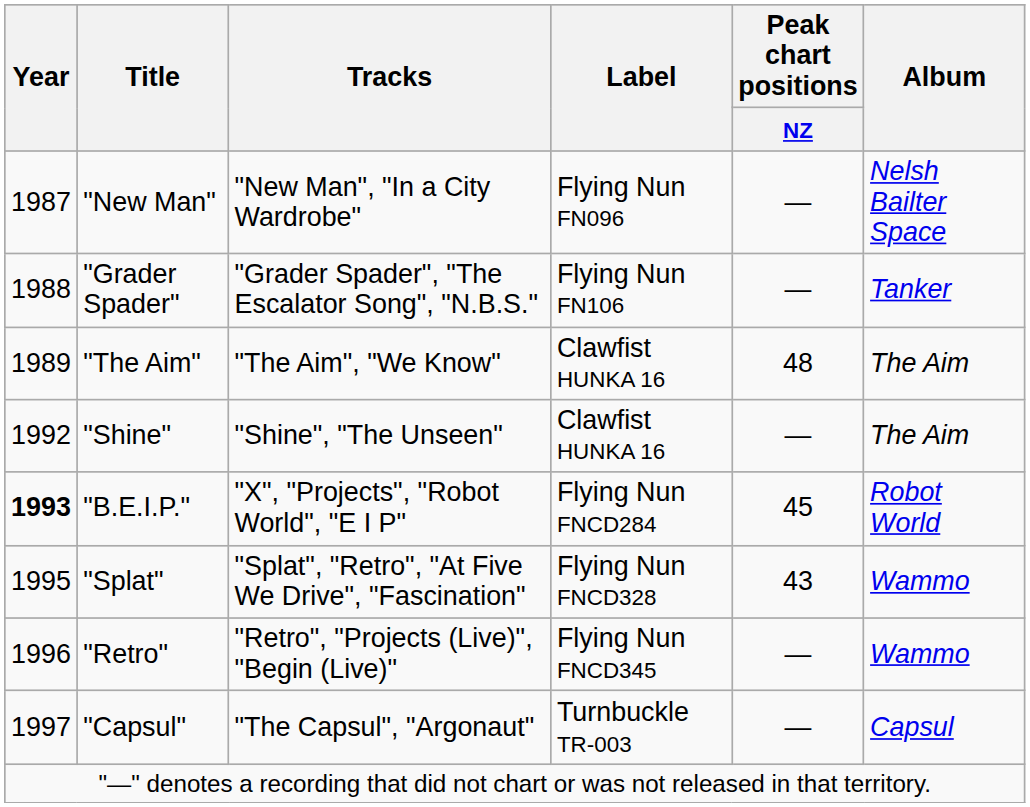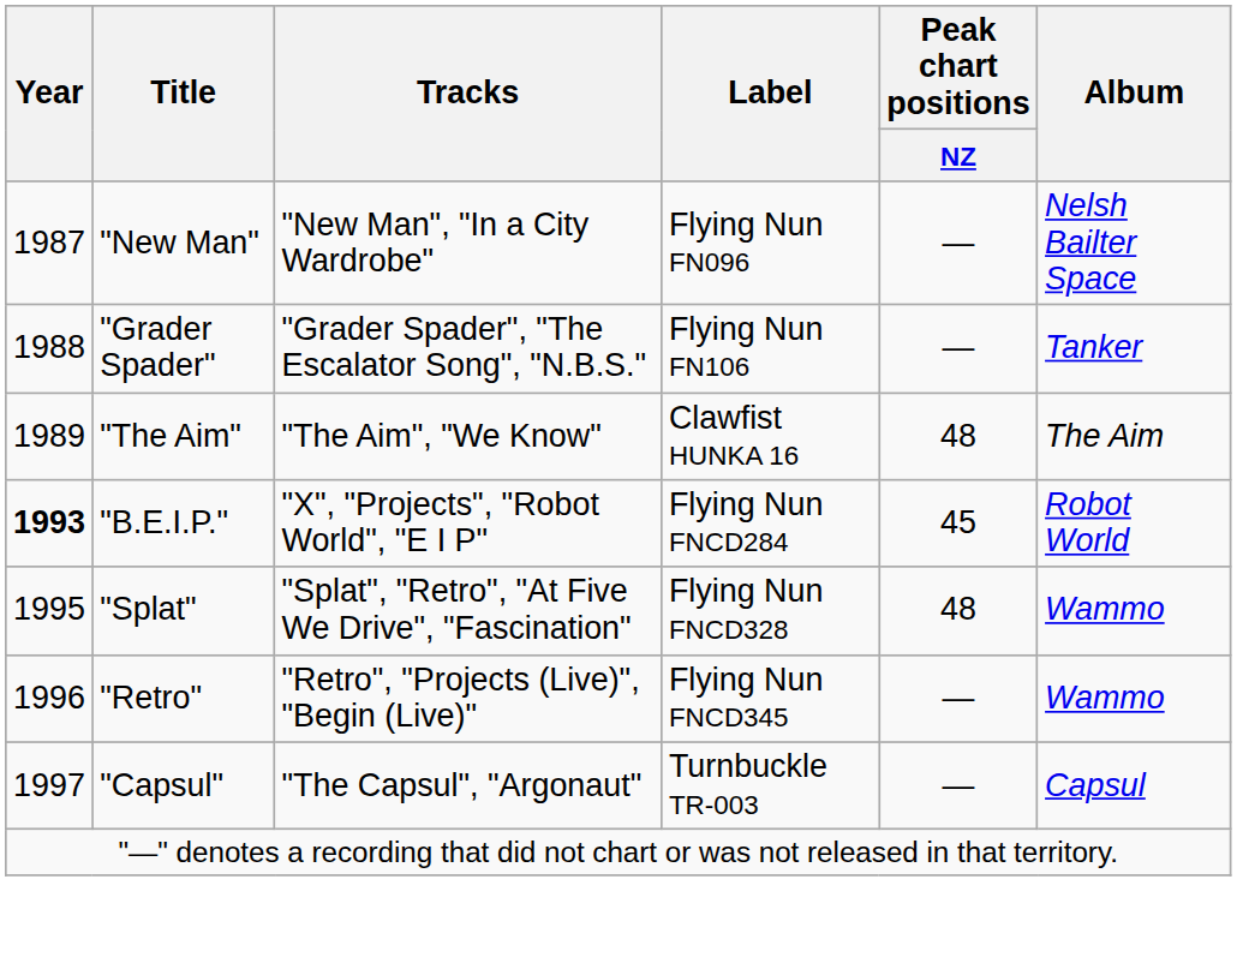 <table class="wikitable plainrowheaders">
 <tr>
 <th rowspan="2"  width="1em">Year</th>
 <th rowspan="2">Title</th>
 <th rowspan="2">Tracks</th>
 <th rowspan="2">Label</th>
 <th width="3em">Peak chart positions</th>
 <th rowspan="2">Album</th>
 </tr>
 <tr>
 <th><small><a href='#'>NZ</a></small></th>
 </tr>
 <tr>
 <td>1987</td>
 <td>"New Man"</td>
 <td>"New Man", "In a City Wardrobe"</td>
 <td>Flying Nun <small>FN096</small></td>
 <td align="center">—</td>
 <td><em><a href='#'>Nelsh Bailter Space</a></em></td>
 </tr>
 <tr>
 <td>1988</td>
 <td>"Grader Spader"</td>
 <td>"Grader Spader", "The Escalator Song", "N.B.S."</td>
 <td>Flying Nun <small>FN106</small></td>
 <td align="center">—</td>
 <td><em><a href='#'>Tanker</a></em></td>
 </tr>
 <tr>
 <td>1989</td>
 <td>"The Aim"</td>
 <td>"The Aim", "We Know"</td>
 <td>Clawfist <small>HUNKA 16</small></td>
 <td align="center">48</td>
 <td><em>The Aim</em></td>
 </tr>
 <tr>
-<td>1992</td>
-<td>"Shine"</td>
-<td>"Shine", "The Unseen"</td>
-<td>Clawfist <small>HUNKA 16</small></td>
-<td align="center">—</td>
-<td><em>The Aim</em></td>
-</tr>
-<tr>
 <td><strong>1993</strong></td>
 <td>"B.E.I.P."</td>
 <td>"X", "Projects", "Robot World", "E I P"</td>
 <td>Flying Nun <small>FNCD284</small></td>
 <td align="center">45</td>
 <td><em><a href='#'>Robot World</a></em></td>
 </tr>
 <tr>
 <td>1995</td>
 <td>"Splat"</td>
 <td>"Splat", "Retro", "At Five We Drive", "Fascination"</td>
 <td>Flying Nun <small>FNCD328</small></td>
-<td align="center">43</td>
+<td align="center">48</td>
 <td><em><a href='#'>Wammo</a></em></td>
 </tr>
 <tr>
 <td>1996</td>
 <td>"Retro"</td>
 <td>"Retro", "Projects (Live)", "Begin (Live)"</td>
 <td>Flying Nun <small>FNCD345</small></td>
 <td align="center">—</td>
 <td><em><a href='#'>Wammo</a></em></td>
 </tr>
 <tr>
 <td>1997</td>
 <td>"Capsul"</td>
 <td>"The Capsul", "Argonaut"</td>
 <td>Turnbuckle <small>TR-003</small></td>
 <td align="center">—</td>
 <td><em><a href='#'>Capsul</a></em></td>
 </tr>
 <tr>
 <td colspan="6" style="font-size:90%" align="center">"—" denotes a recording that did not chart or was not released in that territory.</td>
 </tr>
 </table>
